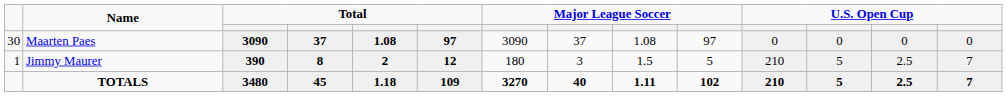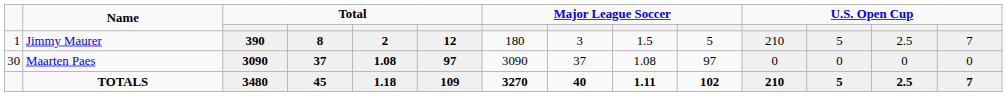 <table class="wikitable" style="text-align:center;">
 <tr>
 <td rowspan="2"  style="width:1%; text-align:center;"><strong></strong></td>
 <td rowspan="2"  style="width:20%; text-align:center;"><strong>Name</strong></td>
 <td colspan="4" style="text-align:center;"><strong>Total</strong></td>
 <td colspan="4" style="text-align:center;"><strong><a href='#'>Major League Soccer</a></strong></td>
 <td colspan="4" style="text-align:center;"><strong><a href='#'>U.S. Open Cup</a></strong></td>
 </tr>
 <tr>
 <th width=60></th>
 <th width=60></th>
 <th width=60></th>
 <th width=60></th>
 <th width=60></th>
 <th width=60></th>
 <th width=60></th>
 <th width=60></th>
 <th width=60></th>
 <th width=60></th>
 <th width=60></th>
 <th width=60></th>
 </tr>
 <tr>
+<td style="text-align: right;">1</td>
+<td style="text-align: left;"> <a href='#'>Jimmy Maurer</a></td>
+<td style="background: #F0F0F0;"><strong>390</strong></td>
+<td style="background: #F0F0F0;"><strong>8</strong></td>
+<td style="background: #F0F0F0;"><strong>2</strong></td>
+<td style="background: #F0F0F0;"><strong>12</strong></td>
+<td>180</td>
+<td>3</td>
+<td>1.5</td>
+<td>5</td>
+<td style="background: #F0F0F0;">210</td>
+<td style="background: #F0F0F0;">5</td>
+<td style="background: #F0F0F0;">2.5</td>
+<td style="background: #F0F0F0;">7</td>
+</tr>
+<tr>
 <td style="text-align: right;">30</td>
 <td style="text-align: left;"> <a href='#'>Maarten Paes</a></td>
 <td style="background: #F0F0F0;"><strong>3090</strong></td>
 <td style="background: #F0F0F0;"><strong>37</strong></td>
 <td style="background: #F0F0F0;"><strong>1.08</strong></td>
 <td style="background: #F0F0F0;"><strong>97</strong></td>
 <td>3090</td>
 <td>37</td>
 <td>1.08</td>
 <td>97</td>
 <td style="background: #F0F0F0;">0</td>
 <td style="background: #F0F0F0;">0</td>
 <td style="background: #F0F0F0;">0</td>
 <td style="background: #F0F0F0;">0</td>
-</tr>
-<tr>
-<td style="text-align: right;">1</td>
-<td style="text-align: left;"> <a href='#'>Jimmy Maurer</a></td>
-<td style="background: #F0F0F0;"><strong>390</strong></td>
-<td style="background: #F0F0F0;"><strong>8</strong></td>
-<td style="background: #F0F0F0;"><strong>2</strong></td>
-<td style="background: #F0F0F0;"><strong>12</strong></td>
-<td>180</td>
-<td>3</td>
-<td>1.5</td>
-<td>5</td>
-<td style="background: #F0F0F0;">210</td>
-<td style="background: #F0F0F0;">5</td>
-<td style="background: #F0F0F0;">2.5</td>
-<td style="background: #F0F0F0;">7</td>
 </tr>
 <tr>
 <td></td>
 <td><strong>TOTALS</strong></td>
 <td style="background: #F0F0F0;"><strong>3480</strong></td>
 <td style="background: #F0F0F0;"><strong>45</strong></td>
 <td style="background: #F0F0F0;"><strong>1.18</strong></td>
 <td style="background: #F0F0F0;"><strong>109</strong></td>
 <td><strong>3270</strong></td>
 <td><strong>40</strong></td>
 <td><strong>1.11</strong></td>
 <td><strong>102</strong></td>
 <td style="background: #F0F0F0;"><strong>210</strong></td>
 <td style="background: #F0F0F0;"><strong>5</strong></td>
 <td style="background: #F0F0F0;"><strong>2.5</strong></td>
 <td style="background: #F0F0F0;"><strong>7</strong></td>
 </tr>
 </table>
